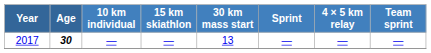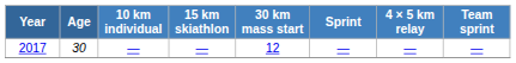 <table class="wikitable" style="font-size:95%; text-align:center; border:grey solid 1px; border-collapse:collapse; background:#ffffff;">
 <tr>
 <th style="background-color:#369; color:white; width:60px;"> Year </th>
 <th style="background-color:#369; color:white; width:40px;"> Age </th>
 <th style="background-color:#4180be; color:white; width:75px;"> 10 km <br> individual </th>
 <th style="background-color:#4180be; color:white; width:75px;"> 15 km <br> skiathlon </th>
 <th style="background-color:#4180be; color:white; width:75px;"> 30 km <br> mass start </th>
 <th style="background-color:#4180be; color:white; width:75px;"> Sprint </th>
 <th style="background-color:#4180be; color:white; width:75px;"> 4 × 5 km <br> relay </th>
 <th style="background-color:#4180be; color:white; width:75px;"> Team <br> sprint </th>
 </tr>
 <tr>
 <td><a href='#'>2017</a></td>
-<td><strong><em>30</em></strong></td>
+<td><em>30</em></td>
 <td><a href='#'>—</a></td>
 <td><a href='#'>—</a></td>
-<td><a href='#'>13</a></td>
+<td><a href='#'>12</a></td>
 <td><a href='#'>—</a></td>
 <td><a href='#'>—</a></td>
 <td><a href='#'>—</a></td>
 </tr>
 <tr>
 </tr>
 </table>
